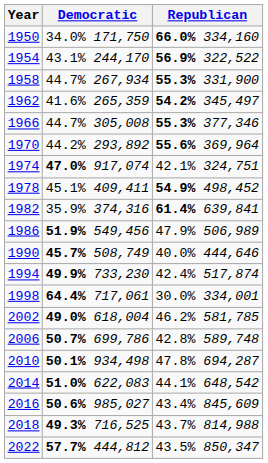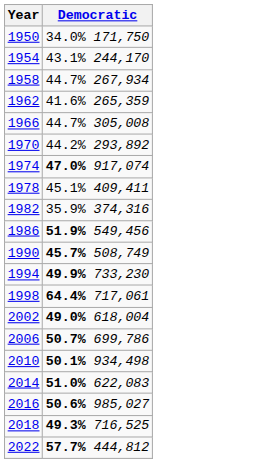 <table class="wikitable floatright">
 <tr>
 <th>Year</th>
 <th><a href='#'>Democratic</a></th>
-<th><a href='#'>Republican</a></th>
 </tr>
 <tr>
 <td><a href='#'>1950</a></td>
 <td>34.0% <em>171,750</em></td>
-<td><strong>66.0%</strong> <em>334,160</em></td>
 </tr>
 <tr>
 <td><a href='#'>1954</a></td>
 <td>43.1% <em>244,170</em></td>
-<td><strong>56.9%</strong> <em>322,522</em></td>
 </tr>
 <tr>
 <td><a href='#'>1958</a></td>
 <td>44.7% <em>267,934</em></td>
-<td><strong>55.3%</strong> <em>331,900</em></td>
 </tr>
 <tr>
 <td><a href='#'>1962</a></td>
 <td>41.6% <em>265,359</em></td>
-<td><strong>54.2%</strong> <em>345,497</em></td>
 </tr>
 <tr>
 <td><a href='#'>1966</a></td>
 <td>44.7% <em>305,008</em></td>
-<td><strong>55.3%</strong> <em>377,346</em></td>
 </tr>
 <tr>
 <td><a href='#'>1970</a></td>
 <td>44.2% <em>293,892</em></td>
-<td><strong>55.6%</strong> <em>369,964</em></td>
 </tr>
 <tr>
 <td><a href='#'>1974</a></td>
 <td><strong>47.0%</strong> <em>917,074</em></td>
-<td>42.1% <em>324,751</em></td>
 </tr>
 <tr>
 <td><a href='#'>1978</a></td>
 <td>45.1% <em>409,411</em></td>
-<td><strong>54.9%</strong> <em>498,452</em></td>
 </tr>
 <tr>
 <td><a href='#'>1982</a></td>
 <td>35.9% <em>374,316</em></td>
-<td><strong>61.4%</strong> <em>639,841</em></td>
 </tr>
 <tr>
 <td><a href='#'>1986</a></td>
 <td><strong>51.9%</strong> <em>549,456</em></td>
-<td>47.9% <em>506,989</em></td>
 </tr>
 <tr>
 <td><a href='#'>1990</a></td>
 <td><strong>45.7%</strong> <em>508,749</em></td>
-<td>40.0% <em>444,646</em></td>
 </tr>
 <tr>
 <td><a href='#'>1994</a></td>
 <td><strong>49.9%</strong> <em>733,230</em></td>
-<td>42.4% <em>517,874</em></td>
 </tr>
 <tr>
 <td><a href='#'>1998</a></td>
 <td><strong>64.4%</strong> <em>717,061</em></td>
-<td>30.0% <em>334,001</em></td>
 </tr>
 <tr>
 <td><a href='#'>2002</a></td>
 <td><strong>49.0%</strong> <em>618,004</em></td>
-<td>46.2% <em>581,785</em></td>
 </tr>
 <tr>
 <td><a href='#'>2006</a></td>
 <td><strong>50.7%</strong> <em>699,786</em></td>
-<td>42.8% <em>589,748</em></td>
 </tr>
 <tr>
 <td><a href='#'>2010</a></td>
 <td><strong>50.1%</strong> <em>934,498</em></td>
-<td>47.8% <em>694,287</em></td>
 </tr>
 <tr>
 <td><a href='#'>2014</a></td>
 <td><strong>51.0%</strong> <em>622,083</em></td>
-<td>44.1% <em>648,542</em></td>
 </tr>
 <tr>
 <td><a href='#'>2016</a></td>
 <td><strong>50.6%</strong> <em>985,027</em></td>
-<td>43.4% <em>845,609</em></td>
 </tr>
 <tr>
 <td><a href='#'>2018</a></td>
 <td><strong>49.3%</strong> <em>716,525</em></td>
-<td>43.7% <em>814,988</em></td>
 </tr>
 <tr>
 <td><a href='#'>2022</a></td>
 <td><strong>57.7%</strong> <em>444,812</em></td>
-<td>43.5% <em>850,347</em></td>
 </tr>
 </table>
